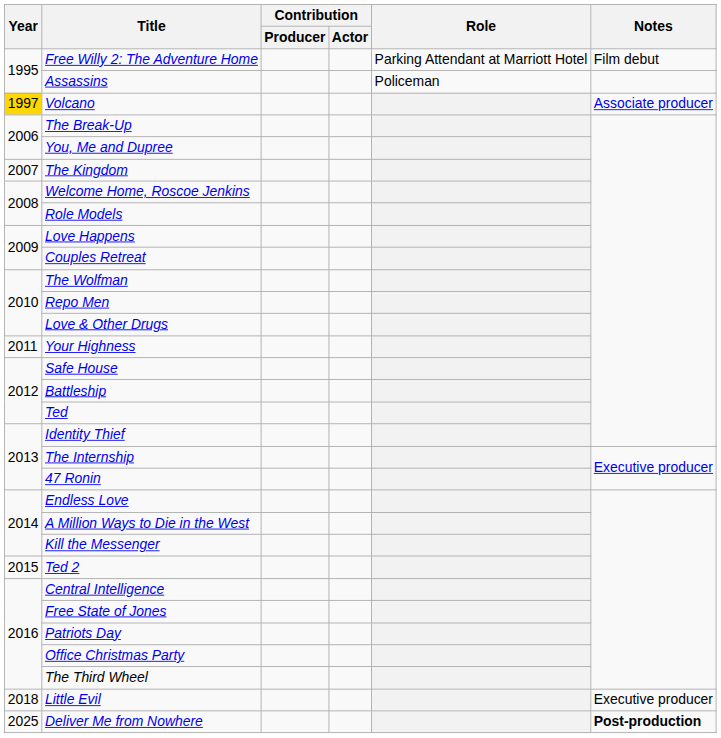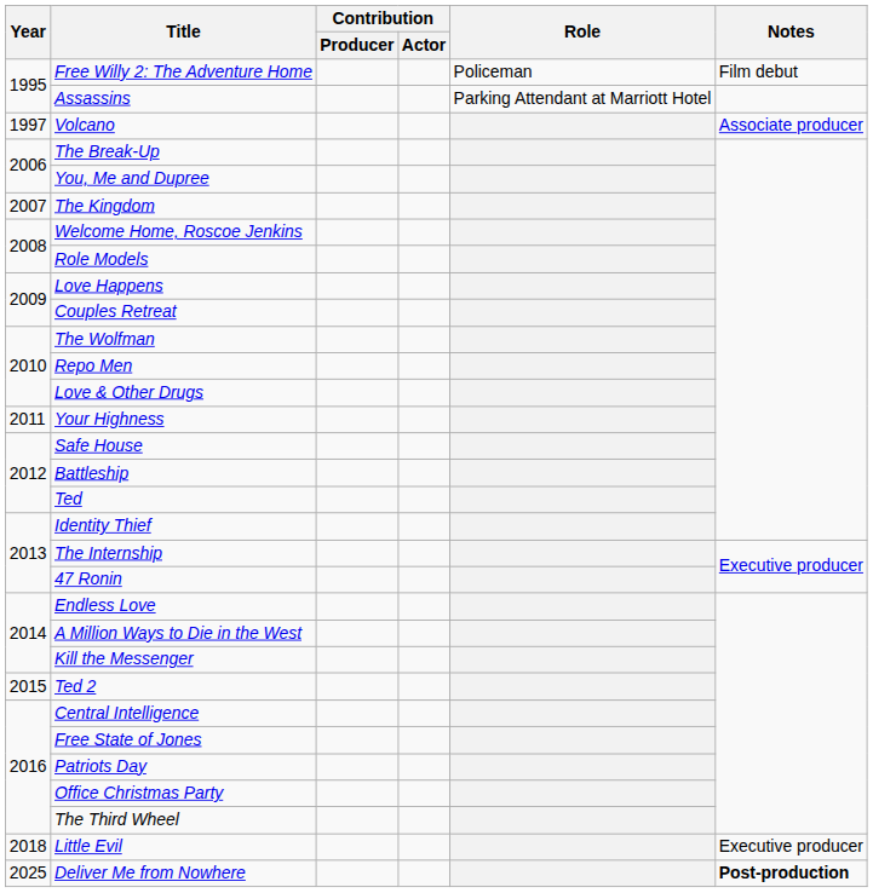 <table class="wikitable sortable">
 <tr>
 <th rowspan="2">Year</th>
 <th rowspan="2">Title</th>
 <th colspan="2">Contribution</th>
 <th rowspan="2">Role</th>
 <th rowspan="2" class=unsortable>Notes</th>
 </tr>
 <tr>
 <th>Producer</th>
 <th>Actor</th>
 </tr>
 <tr>
 <td rowspan="2">1995</td>
 <td><em><a href='#'>Free Willy 2: The Adventure Home</a></em></td>
 <td></td>
 <td></td>
-<td>Parking Attendant at Marriott Hotel</td>
+<td>Policeman</td>
 <td>Film debut</td>
 </tr>
 <tr>
 <td><em><a href='#'>Assassins</a></em></td>
 <td></td>
 <td></td>
-<td>Policeman</td>
+<td>Parking Attendant at Marriott Hotel</td>
 <td></td>
 </tr>
 <tr>
-<td style="background: gold;">1997</td>
+<td>1997</td>
 <td><em><a href='#'>Volcano</a></em></td>
 <td></td>
 <td></td>
 <th></th>
 <td><a href='#'>Associate producer</a></td>
 </tr>
 <tr>
 <td rowspan="2">2006</td>
 <td><em><a href='#'>The Break-Up</a></em></td>
 <td></td>
 <td></td>
 <th></th>
 <td rowspan="15"></td>
 </tr>
 <tr>
 <td><em><a href='#'>You, Me and Dupree</a></em></td>
 <td></td>
 <td></td>
 <th></th>
 </tr>
 <tr>
 <td>2007</td>
 <td><em><a href='#'>The Kingdom</a></em></td>
 <td></td>
 <td></td>
 <th></th>
 </tr>
 <tr>
 <td rowspan="2">2008</td>
 <td><em><a href='#'>Welcome Home, Roscoe Jenkins</a></em></td>
 <td></td>
 <td></td>
 <th></th>
 </tr>
 <tr>
 <td><em><a href='#'>Role Models</a></em></td>
 <td></td>
 <td></td>
 <th></th>
 </tr>
 <tr>
 <td rowspan="2">2009</td>
 <td><em><a href='#'>Love Happens</a></em></td>
 <td></td>
 <td></td>
 <th></th>
 </tr>
 <tr>
 <td><em><a href='#'>Couples Retreat</a></em></td>
 <td></td>
 <td></td>
 <th></th>
 </tr>
 <tr>
 <td rowspan="3">2010</td>
 <td><em><a href='#'>The Wolfman</a></em></td>
 <td></td>
 <td></td>
 <th></th>
 </tr>
 <tr>
 <td><em><a href='#'>Repo Men</a></em></td>
 <td></td>
 <td></td>
 <th></th>
 </tr>
 <tr>
 <td><em><a href='#'>Love & Other Drugs</a></em></td>
 <td></td>
 <td></td>
 <th></th>
 </tr>
 <tr>
 <td>2011</td>
 <td><em><a href='#'>Your Highness</a></em></td>
 <td></td>
 <td></td>
 <th></th>
 </tr>
 <tr>
 <td rowspan="3">2012</td>
 <td><em><a href='#'>Safe House</a></em></td>
 <td></td>
 <td></td>
 <th></th>
 </tr>
 <tr>
 <td><em><a href='#'>Battleship</a></em></td>
 <td></td>
 <td></td>
 <th></th>
 </tr>
 <tr>
 <td><em><a href='#'>Ted</a></em></td>
 <td></td>
 <td></td>
 <th></th>
 </tr>
 <tr>
 <td rowspan="3">2013</td>
 <td><em><a href='#'>Identity Thief</a></em></td>
 <td></td>
 <td></td>
 <th></th>
 </tr>
 <tr>
 <td><em><a href='#'>The Internship</a></em></td>
 <td></td>
 <td></td>
 <th></th>
 <td rowspan="2"><a href='#'>Executive producer</a></td>
 </tr>
 <tr>
 <td><em><a href='#'>47 Ronin</a></em></td>
 <td></td>
 <td></td>
 <th></th>
 </tr>
 <tr>
 <td rowspan="3">2014</td>
 <td><em><a href='#'>Endless Love</a></em></td>
 <td></td>
 <td></td>
 <th></th>
 <td rowspan="9"></td>
 </tr>
 <tr>
 <td><em><a href='#'>A Million Ways to Die in the West</a></em></td>
 <td></td>
 <td></td>
 <th></th>
 </tr>
 <tr>
 <td><em><a href='#'>Kill the Messenger</a></em></td>
 <td></td>
 <td></td>
 <th></th>
 </tr>
 <tr>
 <td>2015</td>
 <td><em><a href='#'>Ted 2</a></em></td>
 <td></td>
 <td></td>
 <th></th>
 </tr>
 <tr>
 <td rowspan="5">2016</td>
 <td><em><a href='#'>Central Intelligence</a></em></td>
 <td></td>
 <td></td>
 <th></th>
 </tr>
 <tr>
 <td><em><a href='#'>Free State of Jones</a></em></td>
 <td></td>
 <td></td>
 <th></th>
 </tr>
 <tr>
 <td><em><a href='#'>Patriots Day</a></em></td>
 <td></td>
 <td></td>
 <th></th>
 </tr>
 <tr>
 <td><em><a href='#'>Office Christmas Party</a></em></td>
 <td></td>
 <td></td>
 <th></th>
 </tr>
 <tr>
 <td><em>The Third Wheel</em></td>
 <td></td>
 <td></td>
 <th></th>
 </tr>
 <tr>
 <td>2018</td>
 <td><em><a href='#'>Little Evil</a></em></td>
 <td></td>
 <td></td>
 <th></th>
 <td>Executive producer</td>
 </tr>
 <tr>
 <td>2025</td>
 <td><em><a href='#'>Deliver Me from Nowhere</a></em></td>
 <td></td>
 <td></td>
 <th></th>
 <td><strong>Post-production</strong></td>
 </tr>
 </table>
